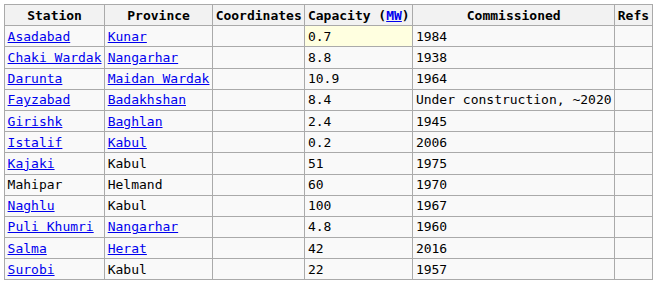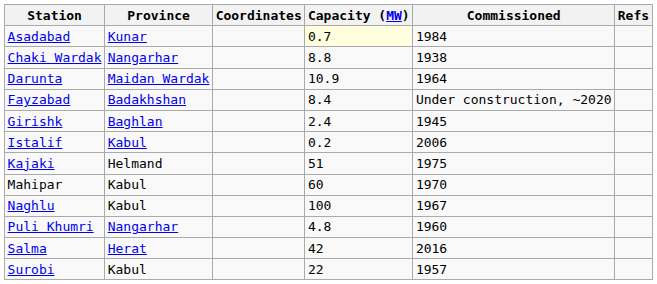 <table class="wikitable sortable">
 <tr>
 <th>Station</th>
 <th>Province</th>
 <th>Coordinates</th>
 <th>Capacity (<a href='#'>MW</a>)</th>
 <th>Commissioned</th>
 <th>Refs</th>
 </tr>
 <tr>
 <td><a href='#'>Asadabad</a></td>
 <td><a href='#'>Kunar</a></td>
 <td></td>
 <td style="background: lightyellow;">0.7</td>
 <td>1984</td>
 <td></td>
 </tr>
 <tr>
 <td><a href='#'>Chaki Wardak</a></td>
 <td><a href='#'>Nangarhar</a></td>
 <td></td>
 <td>8.8</td>
 <td>1938</td>
 <td></td>
 </tr>
 <tr>
 <td><a href='#'>Darunta</a></td>
 <td><a href='#'>Maidan Wardak</a></td>
 <td></td>
 <td>10.9</td>
 <td>1964</td>
 <td></td>
 </tr>
 <tr>
 <td><a href='#'>Fayzabad</a></td>
 <td><a href='#'>Badakhshan</a></td>
 <td></td>
 <td>8.4</td>
 <td>Under construction, ~2020</td>
 <td></td>
 </tr>
 <tr>
 <td><a href='#'>Girishk</a></td>
 <td><a href='#'>Baghlan</a></td>
 <td></td>
 <td>2.4</td>
 <td>1945</td>
 <td></td>
 </tr>
 <tr>
 <td><a href='#'>Istalif</a></td>
 <td><a href='#'>Kabul</a></td>
 <td></td>
 <td>0.2</td>
 <td>2006</td>
 <td></td>
 </tr>
 <tr>
 <td><a href='#'>Kajaki</a></td>
-<td>Kabul</td>
+<td>Helmand</td>
 <td></td>
 <td>51</td>
 <td>1975</td>
 <td></td>
 </tr>
 <tr>
 <td>Mahipar</td>
-<td>Helmand</td>
+<td>Kabul</td>
 <td></td>
 <td>60</td>
 <td>1970</td>
 <td></td>
 </tr>
 <tr>
 <td><a href='#'>Naghlu</a></td>
 <td>Kabul</td>
 <td></td>
 <td>100</td>
 <td>1967</td>
 <td></td>
 </tr>
 <tr>
 <td><a href='#'>Puli Khumri</a></td>
 <td><a href='#'>Nangarhar</a></td>
 <td></td>
 <td>4.8</td>
 <td>1960</td>
 <td></td>
 </tr>
 <tr>
 <td><a href='#'>Salma</a></td>
 <td><a href='#'>Herat</a></td>
 <td></td>
 <td>42</td>
 <td>2016</td>
 <td></td>
 </tr>
 <tr>
 <td><a href='#'>Surobi</a></td>
 <td>Kabul</td>
 <td></td>
 <td>22</td>
 <td>1957</td>
 <td></td>
 </tr>
 </table>
